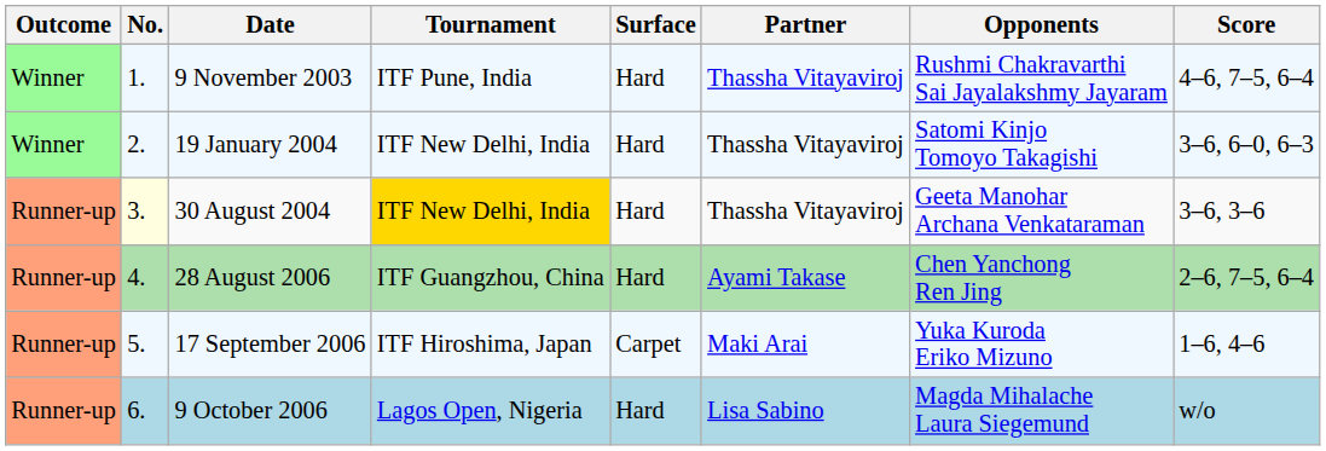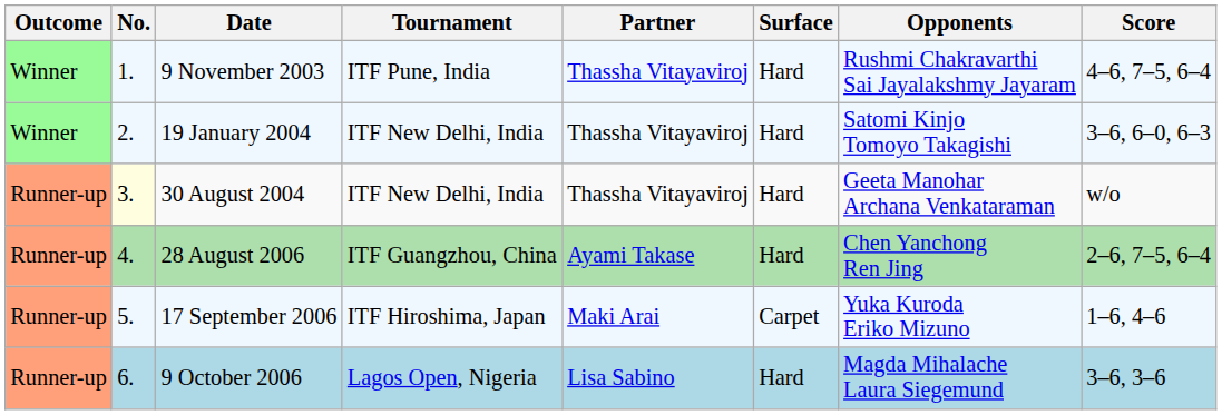 <table class="sortable wikitable">
 <tr>
 <th>Outcome</th>
 <th>No.</th>
 <th>Date</th>
 <th>Tournament</th>
+<th>Partner</th>
 <th>Surface</th>
-<th>Partner</th>
 <th>Opponents</th>
 <th class="unsortable">Score</th>
 </tr>
 <tr bgcolor="#f0f8ff">
 <td bgcolor="98FB98">Winner</td>
 <td>1.</td>
 <td>9 November 2003</td>
 <td>ITF Pune, India</td>
+<td> <a href='#'>Thassha Vitayaviroj</a></td>
 <td>Hard</td>
-<td> <a href='#'>Thassha Vitayaviroj</a></td>
 <td> <a href='#'>Rushmi Chakravarthi</a><br>  <a href='#'>Sai Jayalakshmy Jayaram</a></td>
 <td>4–6, 7–5, 6–4</td>
 </tr>
 <tr bgcolor="#f0f8ff">
 <td bgcolor="98FB98">Winner</td>
 <td>2.</td>
 <td>19 January 2004</td>
 <td>ITF New Delhi, India</td>
+<td> Thassha Vitayaviroj</td>
 <td>Hard</td>
-<td> Thassha Vitayaviroj</td>
 <td> <a href='#'>Satomi Kinjo</a><br>  <a href='#'>Tomoyo Takagishi</a></td>
 <td>3–6, 6–0, 6–3</td>
 </tr>
 <tr>
 <td style="background:#ffa07a;">Runner-up</td>
 <td style="background: lightyellow;">3.</td>
 <td>30 August 2004</td>
-<td style="background: gold;">ITF New Delhi, India</td>
+<td>ITF New Delhi, India</td>
+<td> Thassha Vitayaviroj</td>
 <td>Hard</td>
-<td> Thassha Vitayaviroj</td>
 <td> <a href='#'>Geeta Manohar</a><br>  <a href='#'>Archana Venkataraman</a></td>
-<td>3–6, 3–6</td>
+<td>w/o</td>
 </tr>
 <tr bgcolor=ADDFAD>
 <td style="background:#ffa07a;">Runner-up</td>
 <td>4.</td>
 <td>28 August 2006</td>
 <td>ITF Guangzhou, China</td>
+<td> <a href='#'>Ayami Takase</a></td>
 <td>Hard</td>
-<td> <a href='#'>Ayami Takase</a></td>
 <td> <a href='#'>Chen Yanchong</a><br>  <a href='#'>Ren Jing</a></td>
 <td>2–6, 7–5, 6–4</td>
 </tr>
 <tr bgcolor="#f0f8ff">
 <td bgcolor="FFA07A">Runner-up</td>
 <td>5.</td>
 <td>17 September 2006</td>
 <td>ITF Hiroshima, Japan</td>
+<td> <a href='#'>Maki Arai</a></td>
 <td>Carpet</td>
-<td> <a href='#'>Maki Arai</a></td>
 <td> <a href='#'>Yuka Kuroda</a><br>  <a href='#'>Eriko Mizuno</a></td>
 <td>1–6, 4–6</td>
 </tr>
 <tr style="background:lightblue;">
 <td bgcolor="FFA07A">Runner-up</td>
 <td>6.</td>
 <td>9 October 2006</td>
 <td><a href='#'>Lagos Open</a>, Nigeria</td>
+<td> <a href='#'>Lisa Sabino</a></td>
 <td>Hard</td>
-<td> <a href='#'>Lisa Sabino</a></td>
 <td> <a href='#'>Magda Mihalache</a><br>  <a href='#'>Laura Siegemund</a></td>
-<td>w/o</td>
+<td>3–6, 3–6</td>
 </tr>
 </table>
